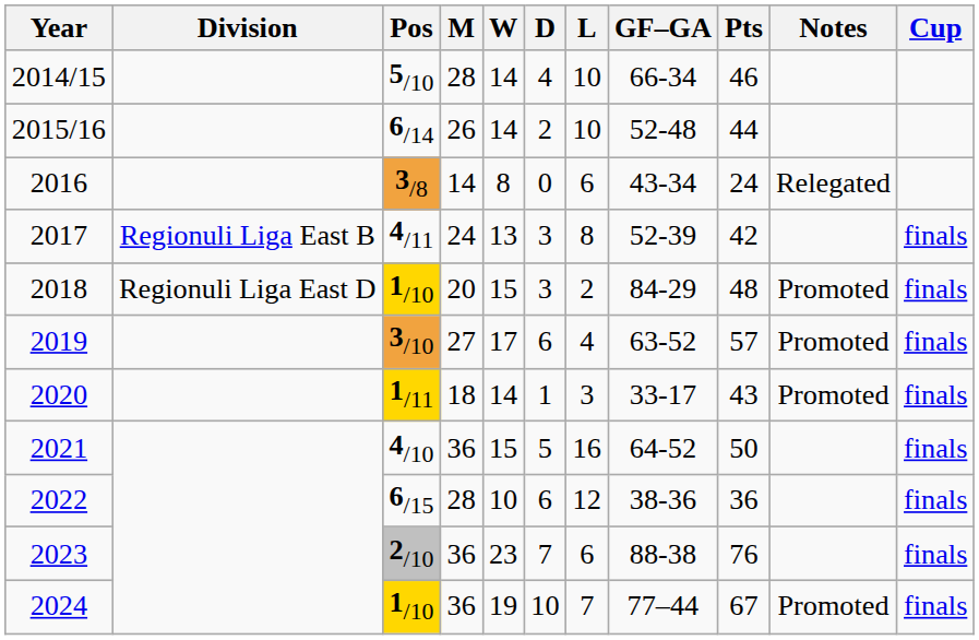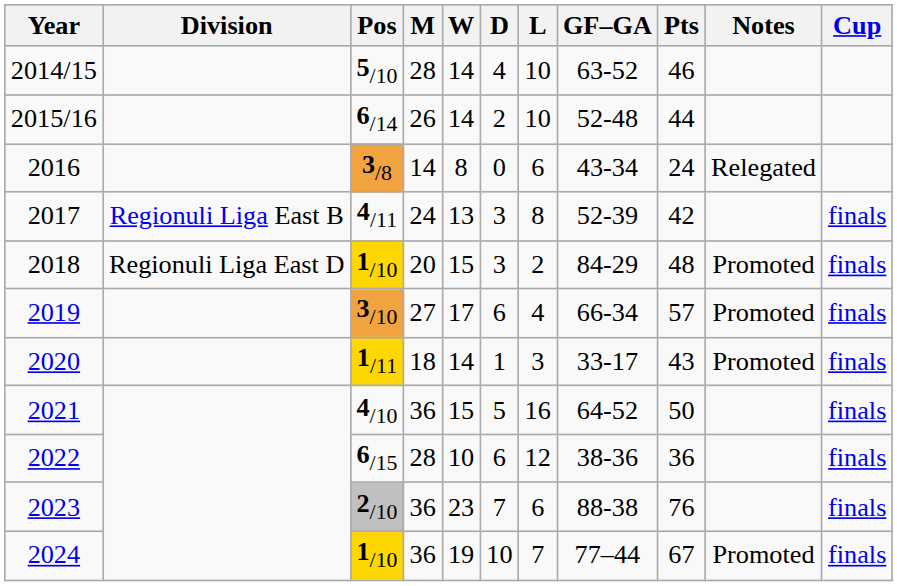 <table class="wikitable" style="text-align: center">
 <tr>
 <th>Year</th>
 <th>Division</th>
 <th>Pos</th>
 <th>M</th>
 <th>W</th>
 <th>D</th>
 <th>L</th>
 <th>GF–GA</th>
 <th>Pts</th>
 <th>Notes</th>
 <th><a href='#'>Cup</a></th>
 </tr>
 <tr>
 <td>2014/15</td>
 <td></td>
 <td><strong>5</strong><sub>/10</sub></td>
 <td>28</td>
 <td>14</td>
 <td>4</td>
 <td>10</td>
-<td>66-34</td>
+<td>63-52</td>
 <td>46</td>
 <td></td>
 <td></td>
 </tr>
 <tr>
 <td>2015/16</td>
 <td></td>
 <td><strong>6</strong><sub>/14</sub></td>
 <td>26</td>
 <td>14</td>
 <td>2</td>
 <td>10</td>
 <td>52-48</td>
 <td>44</td>
 <td></td>
 <td></td>
 </tr>
 <tr>
 <td>2016</td>
 <td></td>
 <td bgcolor=#F1A33F><strong>3</strong><sub>/8</sub></td>
 <td>14</td>
 <td>8</td>
 <td>0</td>
 <td>6</td>
 <td>43-34</td>
 <td>24</td>
 <td>Relegated</td>
 <td></td>
 </tr>
 <tr>
 <td>2017</td>
 <td><a href='#'>Regionuli Liga</a> East B</td>
 <td><strong>4</strong><sub>/11</sub></td>
 <td>24</td>
 <td>13</td>
 <td>3</td>
 <td>8</td>
 <td>52-39</td>
 <td>42</td>
 <td></td>
 <td><a href='#'> finals</a></td>
 </tr>
 <tr>
 <td>2018</td>
 <td>Regionuli Liga East D</td>
 <td bgcolor=Gold><strong>1</strong><sub>/10</sub></td>
 <td>20</td>
 <td>15</td>
 <td>3</td>
 <td>2</td>
 <td>84-29</td>
 <td>48</td>
 <td>Promoted</td>
 <td><a href='#'> finals</a></td>
 </tr>
 <tr>
 <td><a href='#'>2019</a></td>
 <td></td>
 <td bgcolor=#F1A33F><strong>3</strong><sub>/10</sub></td>
 <td>27</td>
 <td>17</td>
 <td>6</td>
 <td>4</td>
-<td>63-52</td>
+<td>66-34</td>
 <td>57</td>
 <td>Promoted</td>
 <td><a href='#'> finals</a></td>
 </tr>
 <tr>
 <td><a href='#'>2020</a></td>
 <td></td>
 <td bgcolor=Gold><strong>1</strong><sub>/11</sub></td>
 <td>18</td>
 <td>14</td>
 <td>1</td>
 <td>3</td>
 <td>33-17</td>
 <td>43</td>
 <td>Promoted</td>
 <td><a href='#'> finals</a></td>
 </tr>
 <tr>
 <td><a href='#'>2021</a></td>
 <td rowspan="4"></td>
 <td><strong>4</strong><sub>/10</sub></td>
 <td>36</td>
 <td>15</td>
 <td>5</td>
 <td>16</td>
 <td>64-52</td>
 <td>50</td>
 <td></td>
 <td><a href='#'> finals</a></td>
 </tr>
 <tr>
 <td><a href='#'>2022</a></td>
 <td><strong>6</strong><sub>/15</sub></td>
 <td>28</td>
 <td>10</td>
 <td>6</td>
 <td>12</td>
 <td>38-36</td>
 <td>36</td>
 <td></td>
 <td><a href='#'> finals</a></td>
 </tr>
 <tr>
 <td><a href='#'>2023</a></td>
 <td bgcolor=Silver><strong>2</strong><sub>/10</sub></td>
 <td>36</td>
 <td>23</td>
 <td>7</td>
 <td>6</td>
 <td>88-38</td>
 <td>76</td>
 <td></td>
 <td><a href='#'> finals</a></td>
 </tr>
 <tr>
 <td><a href='#'>2024</a></td>
 <td bgcolor=Gold><strong>1</strong><sub>/10</sub></td>
 <td>36</td>
 <td>19</td>
 <td>10</td>
 <td>7</td>
 <td>77–44</td>
 <td>67</td>
 <td>Promoted</td>
 <td><a href='#'> finals</a></td>
 </tr>
 </table>
